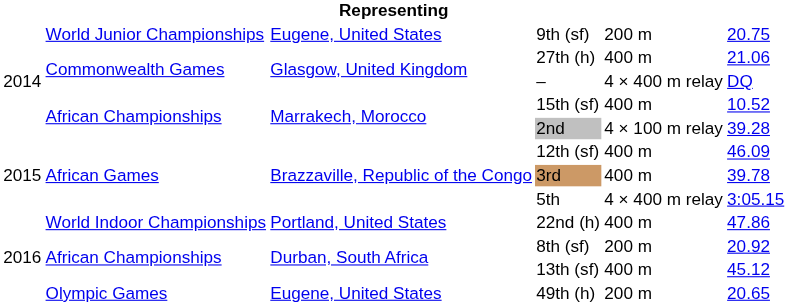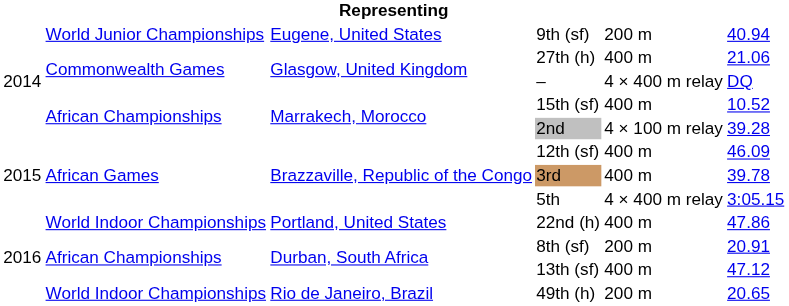 <table>
 <tr>
 <th colspan="6">Representing </th>
 </tr>
 <tr>
 <td rowspan=5>2014</td>
 <td><a href='#'>World Junior Championships</a></td>
 <td><a href='#'>Eugene, United States</a></td>
 <td>9th (sf)</td>
 <td>200 m</td>
-<td><a href='#'>20.75</a></td>
+<td><a href='#'>40.94</a></td>
 </tr>
 <tr>
 <td rowspan=2><a href='#'>Commonwealth Games</a></td>
 <td rowspan=2><a href='#'>Glasgow, United Kingdom</a></td>
 <td>27th (h)</td>
 <td>400 m</td>
 <td><a href='#'>21.06</a></td>
 </tr>
 <tr>
 <td>–</td>
 <td>4 × 400 m relay</td>
 <td><a href='#'>DQ</a></td>
 </tr>
 <tr>
 <td rowspan=2><a href='#'>African Championships</a></td>
 <td rowspan=2><a href='#'>Marrakech, Morocco</a></td>
 <td>15th (sf)</td>
 <td>400 m</td>
 <td><a href='#'>10.52</a></td>
 </tr>
 <tr>
 <td bgcolor=silver>2nd</td>
 <td>4 × 100 m relay</td>
 <td><a href='#'>39.28</a></td>
 </tr>
 <tr>
 <td rowspan=3>2015</td>
 <td rowspan=3><a href='#'>African Games</a></td>
 <td rowspan=3><a href='#'>Brazzaville, Republic of the Congo</a></td>
 <td>12th (sf)</td>
 <td>400 m</td>
 <td><a href='#'>46.09</a></td>
 </tr>
 <tr>
 <td bgcolor=cc9966>3rd</td>
 <td>400 m</td>
 <td><a href='#'>39.78</a></td>
 </tr>
 <tr>
 <td>5th</td>
 <td>4 × 400 m relay</td>
 <td><a href='#'>3:05.15</a></td>
 </tr>
 <tr>
 <td rowspan=4>2016</td>
 <td><a href='#'>World Indoor Championships</a></td>
 <td><a href='#'>Portland, United States</a></td>
 <td>22nd (h)</td>
 <td>400 m</td>
 <td><a href='#'>47.86</a></td>
 </tr>
 <tr>
 <td rowspan=2><a href='#'>African Championships</a></td>
 <td rowspan=2><a href='#'>Durban, South Africa</a></td>
 <td>8th (sf)</td>
 <td>200 m</td>
-<td><a href='#'>20.92</a></td>
+<td><a href='#'>20.91</a></td>
 </tr>
 <tr>
 <td>13th (sf)</td>
 <td>400 m</td>
-<td><a href='#'>45.12</a></td>
+<td><a href='#'>47.12</a></td>
 </tr>
 <tr>
-<td><a href='#'>Olympic Games</a></td>
-<td><a href='#'>Eugene, United States</a></td>
+<td><a href='#'>World Indoor Championships</a></td>
+<td><a href='#'>Rio de Janeiro, Brazil</a></td>
 <td>49th (h)</td>
 <td>200 m</td>
 <td><a href='#'>20.65</a></td>
 </tr>
 </table>
